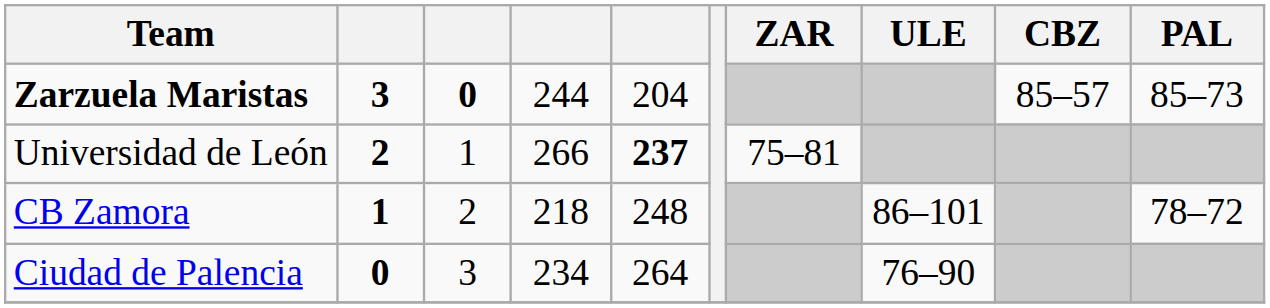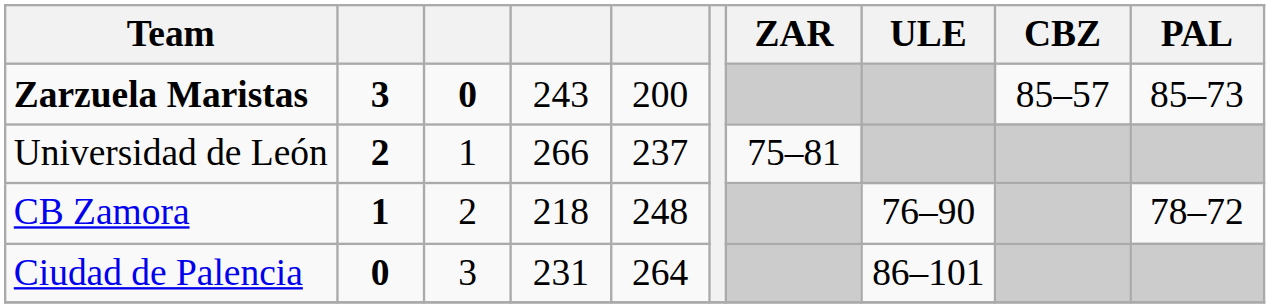 <table class="wikitable" style="text-align:center">
 <tr>
 <th>Team</th>
 <th width=30></th>
 <th width=30></th>
 <th width=35></th>
 <th width=35></th>
 <th rowspan=5></th>
 <th width=50>ZAR</th>
 <th width=50>ULE</th>
 <th width=50>CBZ</th>
 <th width=50>PAL</th>
 </tr>
 <tr>
 <td align="left"><strong>Zarzuela Maristas</strong></td>
 <td><strong>3</strong></td>
 <td><strong>0</strong></td>
-<td>244</td>
-<td>204</td>
+<td>243</td>
+<td>200</td>
 <td style="background:#cccccc"></td>
 <td style="background:#cccccc"></td>
 <td>85–57</td>
 <td>85–73</td>
 </tr>
 <tr>
 <td align="left">Universidad de León</td>
 <td><strong>2</strong></td>
 <td>1</td>
 <td>266</td>
-<td><strong>237</strong></td>
+<td>237</td>
 <td>75–81</td>
 <td style="background:#cccccc"></td>
 <td style="background:#cccccc"></td>
 <td style="background:#cccccc"></td>
 </tr>
 <tr>
 <td align="left"><a href='#'>CB Zamora</a></td>
 <td><strong>1</strong></td>
 <td>2</td>
 <td>218</td>
 <td>248</td>
 <td style="background:#cccccc"></td>
-<td>86–101</td>
+<td>76–90</td>
 <td style="background:#cccccc"></td>
 <td>78–72</td>
 </tr>
 <tr>
 <td align="left"><a href='#'>Ciudad de Palencia</a></td>
 <td><strong>0</strong></td>
 <td>3</td>
-<td>234</td>
+<td>231</td>
 <td>264</td>
 <td style="background:#cccccc"></td>
-<td>76–90</td>
+<td>86–101</td>
 <td style="background:#cccccc"></td>
 <td style="background:#cccccc"></td>
 </tr>
 <tr>
 </tr>
 </table>
